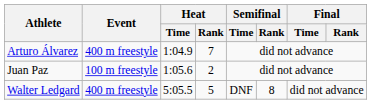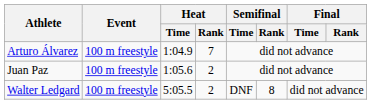 <table class=wikitable style="font-size:90%">
 <tr>
 <th rowspan="2">Athlete</th>
 <th rowspan="2">Event</th>
 <th colspan="2">Heat</th>
 <th colspan="2">Semifinal</th>
 <th colspan="2">Final</th>
 </tr>
 <tr style="font-size:95%">
 <th>Time</th>
 <th>Rank</th>
 <th>Time</th>
 <th>Rank</th>
 <th>Time</th>
 <th>Rank</th>
 </tr>
 <tr>
 <td><a href='#'>Arturo Álvarez</a></td>
-<td><a href='#'>400 m freestyle</a></td>
+<td><a href='#'>100 m freestyle</a></td>
 <td align="center">1:04.9</td>
 <td align="center">7</td>
 <td colspan=4 align="center">did not advance</td>
 </tr>
 <tr>
 <td>Juan Paz</td>
 <td><a href='#'>100 m freestyle</a></td>
 <td align="center">1:05.6</td>
 <td align="center">2</td>
 <td colspan=4 align="center">did not advance</td>
 </tr>
 <tr>
 <td rowspan=2><a href='#'>Walter Ledgard</a></td>
-<td><a href='#'>400 m freestyle</a></td>
+<td><a href='#'>100 m freestyle</a></td>
 <td align="center">5:05.5</td>
-<td align="center">5</td>
+<td align="center">2</td>
 <td align="center">DNF</td>
 <td align="center">8</td>
 <td colspan=2 align="center">did not advance</td>
 </tr>
 </table>
